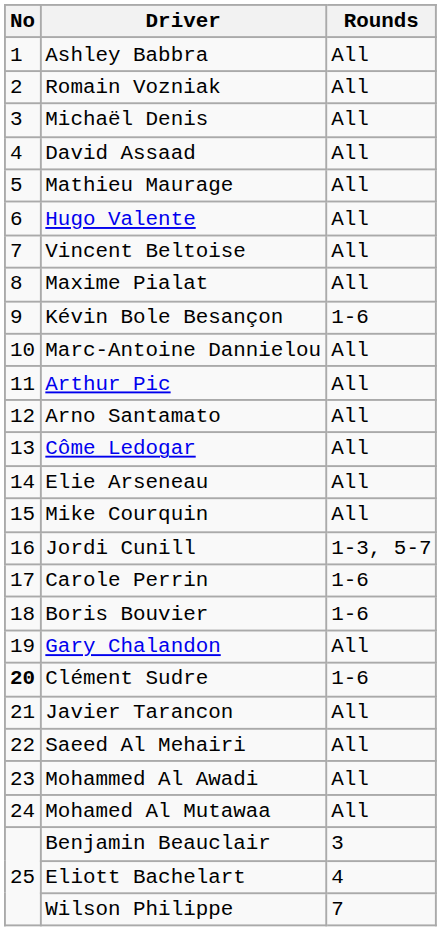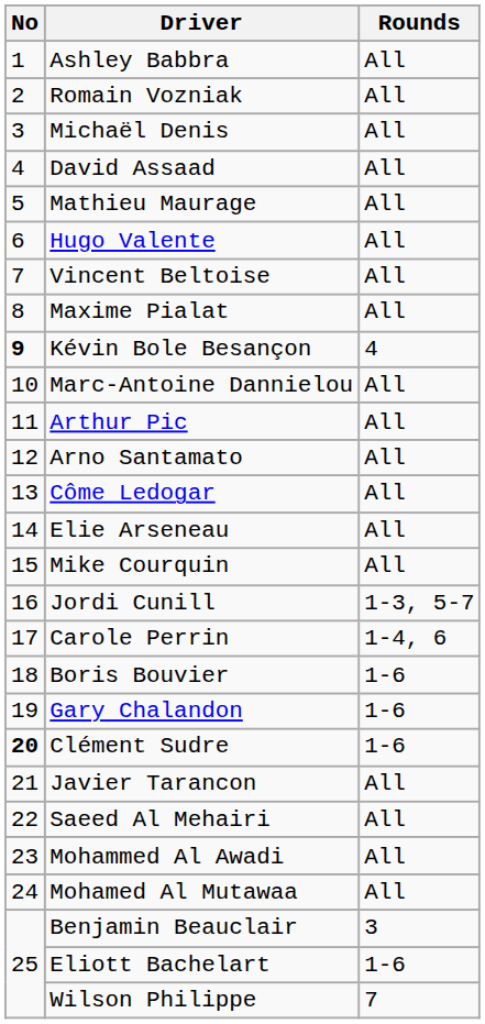 <table class="wikitable" style="font-size: 85%;">
 <tr>
 <th>No</th>
 <th>Driver</th>
 <th>Rounds</th>
 </tr>
 <tr>
 <td>1</td>
 <td> Ashley Babbra</td>
 <td>All</td>
 </tr>
 <tr>
 <td>2</td>
 <td> Romain Vozniak</td>
 <td>All</td>
 </tr>
 <tr>
 <td>3</td>
 <td> Michaël Denis</td>
 <td>All</td>
 </tr>
 <tr>
 <td>4</td>
 <td> David Assaad</td>
 <td>All</td>
 </tr>
 <tr>
 <td>5</td>
 <td> Mathieu Maurage</td>
 <td>All</td>
 </tr>
 <tr>
 <td>6</td>
 <td> <a href='#'>Hugo Valente</a></td>
 <td>All</td>
 </tr>
 <tr>
 <td>7</td>
 <td> Vincent Beltoise</td>
 <td>All</td>
 </tr>
 <tr>
 <td>8</td>
 <td> Maxime Pialat</td>
 <td>All</td>
 </tr>
 <tr>
-<td>9</td>
+<td><strong>9</strong></td>
 <td> Kévin Bole Besançon</td>
-<td>1-6</td>
+<td>4</td>
 </tr>
 <tr>
 <td>10</td>
 <td> Marc-Antoine Dannielou</td>
 <td>All</td>
 </tr>
 <tr>
 <td>11</td>
 <td> <a href='#'>Arthur Pic</a></td>
 <td>All</td>
 </tr>
 <tr>
 <td>12</td>
 <td> Arno Santamato</td>
 <td>All</td>
 </tr>
 <tr>
 <td>13</td>
 <td> <a href='#'>Côme Ledogar</a></td>
 <td>All</td>
 </tr>
 <tr>
 <td>14</td>
 <td> Elie Arseneau</td>
 <td>All</td>
 </tr>
 <tr>
 <td>15</td>
 <td> Mike Courquin</td>
 <td>All</td>
 </tr>
 <tr>
 <td>16</td>
 <td> Jordi Cunill</td>
 <td>1-3, 5-7</td>
 </tr>
 <tr>
 <td>17</td>
 <td> Carole Perrin</td>
-<td>1-6</td>
+<td>1-4, 6</td>
 </tr>
 <tr>
 <td>18</td>
 <td> Boris Bouvier</td>
 <td>1-6</td>
 </tr>
 <tr>
 <td>19</td>
 <td> <a href='#'>Gary Chalandon</a></td>
-<td>All</td>
+<td>1-6</td>
 </tr>
 <tr>
 <td><strong>20</strong></td>
 <td> Clément Sudre</td>
 <td>1-6</td>
 </tr>
 <tr>
 <td>21</td>
 <td> Javier Tarancon</td>
 <td>All</td>
 </tr>
 <tr>
 <td>22</td>
 <td> Saeed Al Mehairi</td>
 <td>All</td>
 </tr>
 <tr>
 <td>23</td>
 <td> Mohammed Al Awadi</td>
 <td>All</td>
 </tr>
 <tr>
 <td>24</td>
 <td> Mohamed Al Mutawaa</td>
 <td>All</td>
 </tr>
 <tr>
 <td rowspan=3>25</td>
 <td> Benjamin Beauclair</td>
 <td>3</td>
 </tr>
 <tr>
 <td> Eliott Bachelart</td>
-<td>4</td>
+<td>1-6</td>
 </tr>
 <tr>
 <td> Wilson Philippe</td>
 <td>7</td>
 </tr>
 </table>
